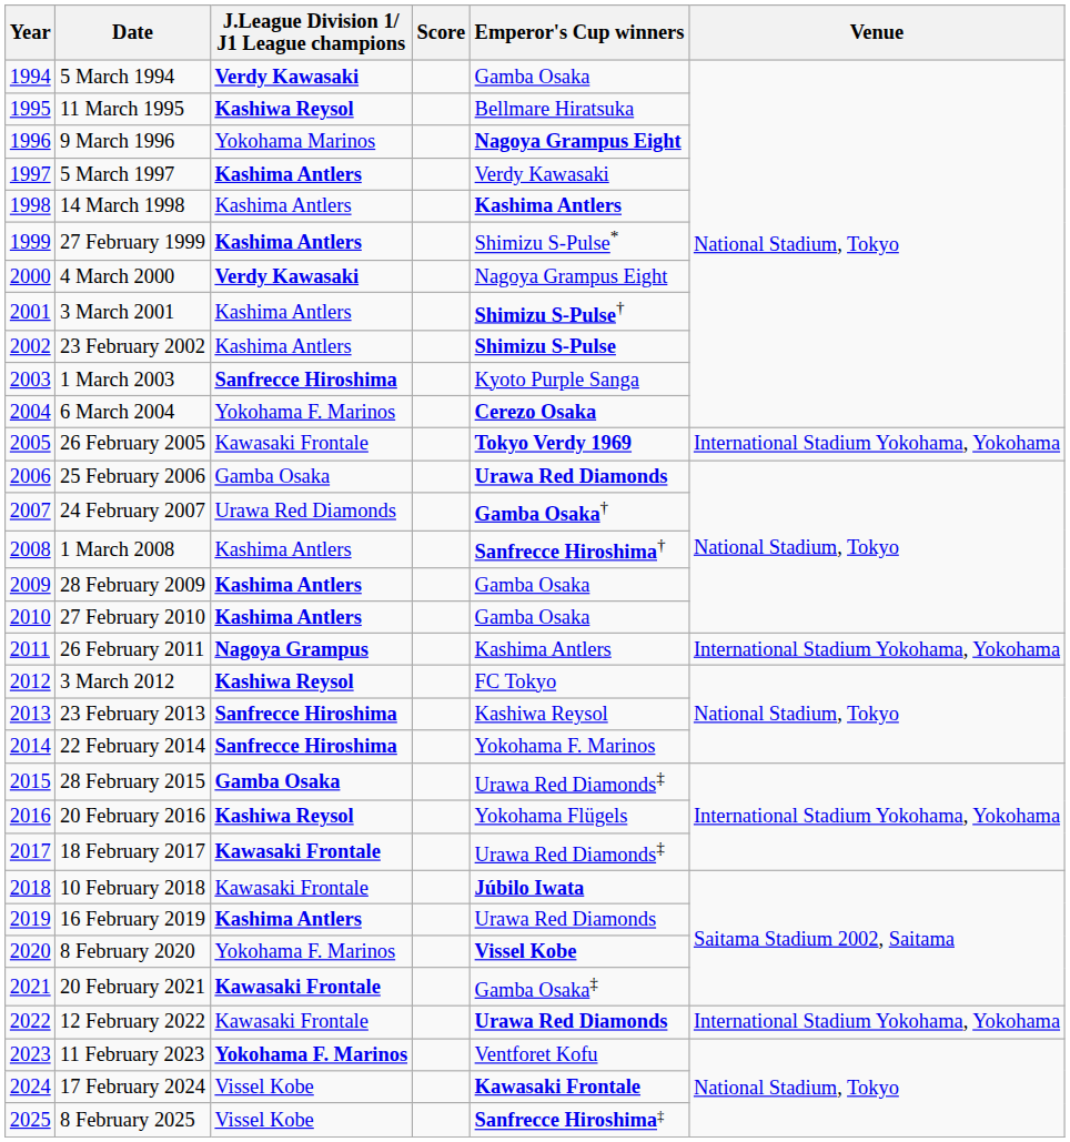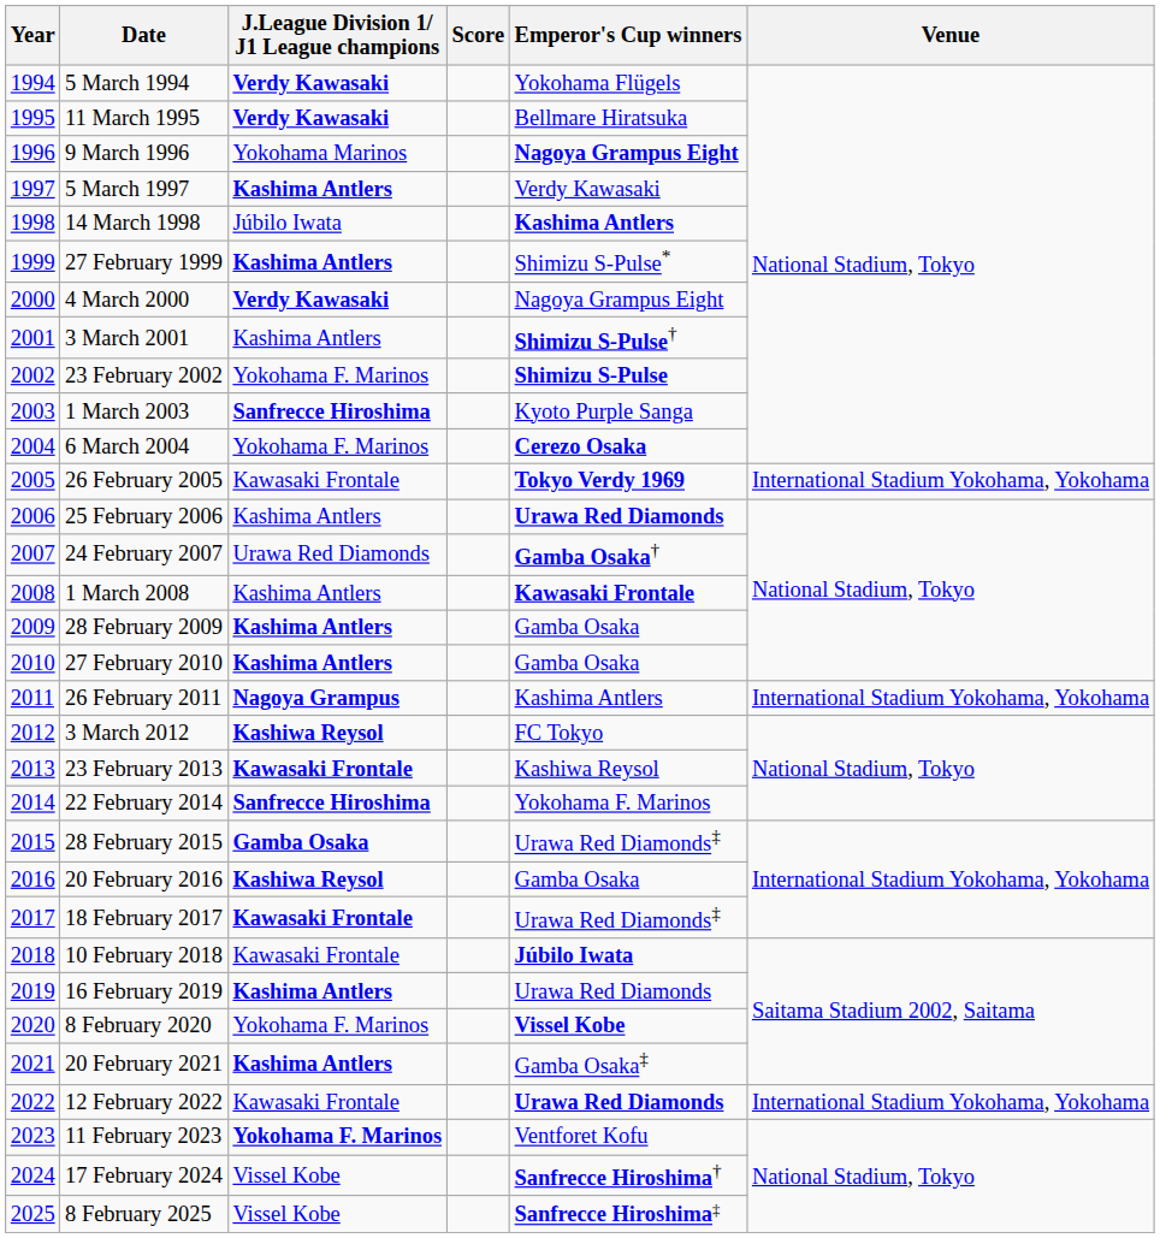 <table class="wikitable">
 <tr>
 <th>Year</th>
 <th>Date</th>
 <th>J.League Division 1/<br>J1 League champions</th>
 <th>Score</th>
 <th>Emperor's Cup winners</th>
 <th>Venue</th>
 </tr>
 <tr>
 <td><a href='#'>1994</a></td>
 <td>5 March 1994</td>
 <td><strong><a href='#'>Verdy Kawasaki</a></strong></td>
 <td></td>
-<td><a href='#'>Gamba Osaka</a></td>
+<td><a href='#'>Yokohama Flügels</a></td>
 <td rowspan="11"><a href='#'>National Stadium</a>, <a href='#'>Tokyo</a></td>
 </tr>
 <tr>
 <td><a href='#'>1995</a></td>
 <td>11 March 1995</td>
-<td><strong><a href='#'>Kashiwa Reysol</a></strong></td>
+<td><strong><a href='#'>Verdy Kawasaki</a></strong></td>
 <td></td>
 <td><a href='#'>Bellmare Hiratsuka</a></td>
 </tr>
 <tr>
 <td><a href='#'>1996</a></td>
 <td>9 March 1996</td>
 <td><a href='#'>Yokohama Marinos</a></td>
 <td></td>
 <td><strong><a href='#'>Nagoya Grampus Eight</a></strong></td>
 </tr>
 <tr>
 <td><a href='#'>1997</a></td>
 <td>5 March 1997</td>
 <td><strong><a href='#'>Kashima Antlers</a></strong></td>
 <td></td>
 <td><a href='#'>Verdy Kawasaki</a></td>
 </tr>
 <tr>
 <td><a href='#'>1998</a></td>
 <td>14 March 1998</td>
-<td><a href='#'>Kashima Antlers</a></td>
+<td><a href='#'>Júbilo Iwata</a></td>
 <td></td>
 <td><strong><a href='#'>Kashima Antlers</a></strong></td>
 </tr>
 <tr>
 <td><a href='#'>1999</a></td>
 <td>27 February 1999</td>
 <td><strong><a href='#'>Kashima Antlers</a></strong></td>
 <td></td>
 <td><a href='#'>Shimizu S-Pulse</a><sup>*</sup></td>
 </tr>
 <tr>
 <td><a href='#'>2000</a></td>
 <td>4 March 2000</td>
 <td><strong><a href='#'>Verdy Kawasaki</a></strong></td>
 <td></td>
 <td><a href='#'>Nagoya Grampus Eight</a></td>
 </tr>
 <tr>
 <td><a href='#'>2001</a></td>
 <td>3 March 2001</td>
 <td><a href='#'>Kashima Antlers</a></td>
 <td></td>
 <td><strong><a href='#'>Shimizu S-Pulse</a></strong><sup>†</sup></td>
 </tr>
 <tr>
 <td><a href='#'>2002</a></td>
 <td>23 February 2002</td>
-<td><a href='#'>Kashima Antlers</a></td>
+<td><a href='#'>Yokohama F. Marinos</a></td>
 <td></td>
 <td><strong><a href='#'>Shimizu S-Pulse</a></strong></td>
 </tr>
 <tr>
 <td><a href='#'>2003</a></td>
 <td>1 March 2003</td>
 <td><strong><a href='#'>Sanfrecce Hiroshima</a></strong></td>
 <td></td>
 <td><a href='#'>Kyoto Purple Sanga</a></td>
 </tr>
 <tr>
 <td><a href='#'>2004</a></td>
 <td>6 March 2004</td>
 <td><a href='#'>Yokohama F. Marinos</a></td>
 <td></td>
 <td><strong><a href='#'>Cerezo Osaka</a></strong></td>
 </tr>
 <tr>
 <td><a href='#'>2005</a></td>
 <td>26 February 2005</td>
 <td><a href='#'>Kawasaki Frontale</a></td>
 <td></td>
 <td><strong><a href='#'>Tokyo Verdy 1969</a></strong></td>
 <td><a href='#'>International Stadium Yokohama</a>, <a href='#'>Yokohama</a></td>
 </tr>
 <tr>
 <td><a href='#'>2006</a></td>
 <td>25 February 2006</td>
-<td><a href='#'>Gamba Osaka</a></td>
+<td><a href='#'>Kashima Antlers</a></td>
 <td></td>
 <td><strong><a href='#'>Urawa Red Diamonds</a></strong></td>
 <td rowspan="5"><a href='#'>National Stadium</a>, <a href='#'>Tokyo</a></td>
 </tr>
 <tr>
 <td><a href='#'>2007</a></td>
 <td>24 February 2007</td>
 <td><a href='#'>Urawa Red Diamonds</a></td>
 <td></td>
 <td><strong><a href='#'>Gamba Osaka</a></strong><sup>†</sup></td>
 </tr>
 <tr>
 <td><a href='#'>2008</a></td>
 <td>1 March 2008</td>
 <td><a href='#'>Kashima Antlers</a></td>
 <td></td>
-<td><strong><a href='#'>Sanfrecce Hiroshima</a></strong><sup>†</sup></td>
+<td><strong><a href='#'>Kawasaki Frontale</a></strong></td>
 </tr>
 <tr>
 <td><a href='#'>2009</a></td>
 <td>28 February 2009</td>
 <td><strong><a href='#'>Kashima Antlers</a></strong></td>
 <td></td>
 <td><a href='#'>Gamba Osaka</a></td>
 </tr>
 <tr>
 <td><a href='#'>2010</a></td>
 <td>27 February 2010</td>
 <td><strong><a href='#'>Kashima Antlers</a></strong></td>
 <td></td>
 <td><a href='#'>Gamba Osaka</a></td>
 </tr>
 <tr>
 <td><a href='#'>2011</a></td>
 <td>26 February 2011</td>
 <td><strong><a href='#'>Nagoya Grampus</a></strong></td>
 <td></td>
 <td><a href='#'>Kashima Antlers</a></td>
 <td><a href='#'>International Stadium Yokohama</a>, <a href='#'>Yokohama</a></td>
 </tr>
 <tr>
 <td><a href='#'>2012</a></td>
 <td>3 March 2012</td>
 <td><strong><a href='#'>Kashiwa Reysol</a></strong></td>
 <td></td>
 <td><a href='#'>FC Tokyo</a></td>
 <td rowspan="3"><a href='#'>National Stadium</a>, <a href='#'>Tokyo</a></td>
 </tr>
 <tr>
 <td><a href='#'>2013</a></td>
 <td>23 February 2013</td>
-<td><strong><a href='#'>Sanfrecce Hiroshima</a></strong></td>
+<td><strong><a href='#'>Kawasaki Frontale</a></strong></td>
 <td></td>
 <td><a href='#'>Kashiwa Reysol</a></td>
 </tr>
 <tr>
 <td><a href='#'>2014</a></td>
 <td>22 February 2014</td>
 <td><strong><a href='#'>Sanfrecce Hiroshima</a></strong></td>
 <td></td>
 <td><a href='#'>Yokohama F. Marinos</a></td>
 </tr>
 <tr>
 <td><a href='#'>2015</a></td>
 <td>28 February 2015</td>
 <td><strong><a href='#'>Gamba Osaka</a></strong></td>
 <td></td>
 <td><a href='#'>Urawa Red Diamonds</a><sup>‡</sup></td>
 <td rowspan="3"><a href='#'>International Stadium Yokohama</a>, <a href='#'>Yokohama</a></td>
 </tr>
 <tr>
 <td><a href='#'>2016</a></td>
 <td>20 February 2016</td>
 <td><strong><a href='#'>Kashiwa Reysol</a></strong></td>
 <td></td>
-<td><a href='#'>Yokohama Flügels</a></td>
+<td><a href='#'>Gamba Osaka</a></td>
 </tr>
 <tr>
 <td><a href='#'>2017</a></td>
 <td>18 February 2017</td>
 <td><strong><a href='#'>Kawasaki Frontale</a></strong></td>
 <td></td>
 <td><a href='#'>Urawa Red Diamonds</a><sup>‡</sup></td>
 </tr>
 <tr>
 <td><a href='#'>2018</a></td>
 <td>10 February 2018</td>
 <td><a href='#'>Kawasaki Frontale</a></td>
 <td></td>
 <td><strong><a href='#'>Júbilo Iwata</a></strong></td>
 <td rowspan="4"><a href='#'>Saitama Stadium 2002</a>, <a href='#'>Saitama</a></td>
 </tr>
 <tr>
 <td><a href='#'>2019</a></td>
 <td>16 February 2019</td>
 <td><strong><a href='#'>Kashima Antlers</a></strong></td>
 <td></td>
 <td><a href='#'>Urawa Red Diamonds</a></td>
 </tr>
 <tr>
 <td><a href='#'>2020</a></td>
 <td>8 February 2020</td>
 <td><a href='#'>Yokohama F. Marinos</a></td>
 <td></td>
 <td><strong><a href='#'>Vissel Kobe</a></strong></td>
 </tr>
 <tr>
 <td><a href='#'>2021</a></td>
 <td>20 February 2021</td>
-<td><strong><a href='#'>Kawasaki Frontale</a></strong></td>
+<td><strong><a href='#'>Kashima Antlers</a></strong></td>
 <td></td>
 <td><a href='#'>Gamba Osaka</a><sup>‡</sup></td>
 </tr>
 <tr>
 <td><a href='#'>2022</a></td>
 <td>12 February 2022</td>
 <td><a href='#'>Kawasaki Frontale</a></td>
 <td></td>
 <td><strong><a href='#'>Urawa Red Diamonds</a></strong></td>
 <td><a href='#'>International Stadium Yokohama</a>, <a href='#'>Yokohama</a></td>
 </tr>
 <tr>
 <td><a href='#'>2023</a></td>
 <td>11 February 2023</td>
 <td><strong><a href='#'>Yokohama F. Marinos</a></strong></td>
 <td></td>
 <td><a href='#'>Ventforet Kofu</a></td>
 <td rowspan="3"><a href='#'>National Stadium</a>, <a href='#'>Tokyo</a></td>
 </tr>
 <tr>
 <td><a href='#'>2024</a></td>
 <td>17 February 2024</td>
 <td><a href='#'>Vissel Kobe</a></td>
 <td></td>
-<td><strong><a href='#'>Kawasaki Frontale</a></strong></td>
+<td><strong><a href='#'>Sanfrecce Hiroshima</a></strong><sup>†</sup></td>
 </tr>
 <tr>
 <td><a href='#'>2025</a></td>
 <td>8 February 2025</td>
 <td><a href='#'>Vissel Kobe</a></td>
 <td></td>
 <td><strong><a href='#'>Sanfrecce Hiroshima</a></strong><small><sup>‡</sup></small></td>
 </tr>
 </table>
